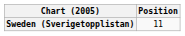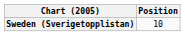 <table class="wikitable plainrowheaders">
 <tr>
 <th scope="col">Chart (2005)</th>
 <th scope="col">Position</th>
 </tr>
 <tr>
 <th scope="row">Sweden (Sverigetopplistan)</th>
-<td style="text-align:center">11</td>
+<td style="text-align:center">10</td>
 </tr>
 </table>
